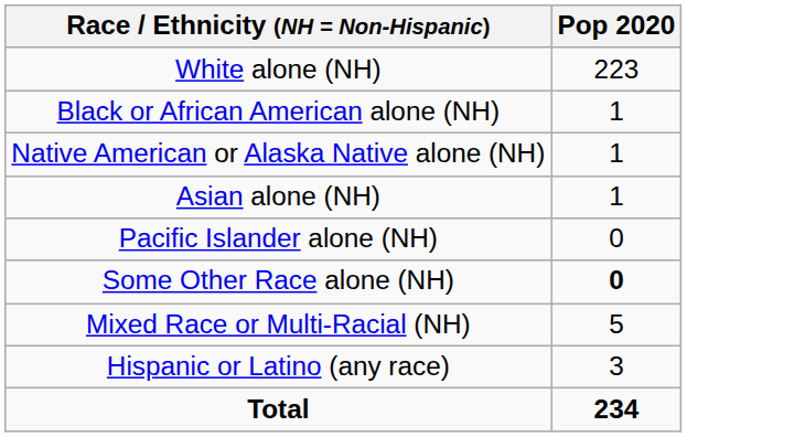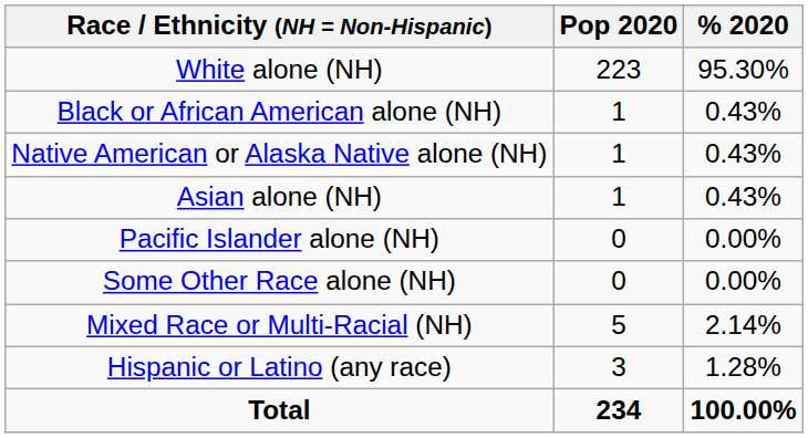 <table class="wikitable" style="text-align:center;">
 <tr>
 <th>Race / Ethnicity <small>(<em>NH = Non-Hispanic</em>)</small></th>
 <th>Pop 2020</th>
+<th>% 2020</th>
 </tr>
 <tr>
 <td><a href='#'>White</a> alone (NH)</td>
 <td>223</td>
+<td>95.30%</td>
 </tr>
 <tr>
 <td><a href='#'>Black or African American</a> alone (NH)</td>
 <td>1</td>
+<td>0.43%</td>
 </tr>
 <tr>
 <td><a href='#'>Native American</a> or <a href='#'>Alaska Native</a> alone (NH)</td>
 <td>1</td>
+<td>0.43%</td>
 </tr>
 <tr>
 <td><a href='#'>Asian</a> alone (NH)</td>
 <td>1</td>
+<td>0.43%</td>
 </tr>
 <tr>
 <td><a href='#'>Pacific Islander</a> alone (NH)</td>
 <td>0</td>
+<td>0.00%</td>
 </tr>
 <tr>
 <td><a href='#'>Some Other Race</a> alone (NH)</td>
-<td><strong>0</strong></td>
+<td>0</td>
+<td>0.00%</td>
 </tr>
 <tr>
 <td><a href='#'>Mixed Race or Multi-Racial</a> (NH)</td>
 <td>5</td>
+<td>2.14%</td>
 </tr>
 <tr>
 <td><a href='#'>Hispanic or Latino</a> (any race)</td>
 <td>3</td>
+<td>1.28%</td>
 </tr>
 <tr>
 <td><strong>Total</strong></td>
 <td><strong>234</strong></td>
+<td><strong>100.00%</strong></td>
 </tr>
 </table>
